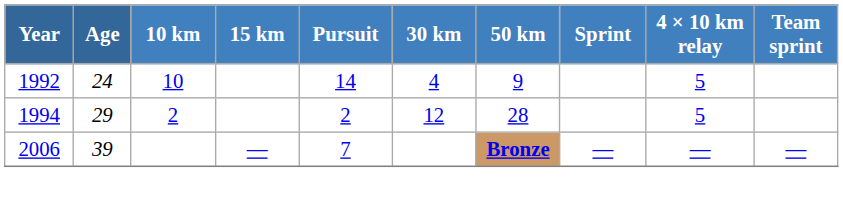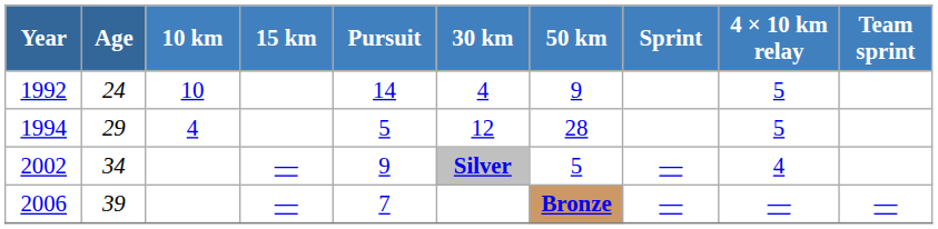 <table class="wikitable" style="font-size:95%; text-align:center; border:grey solid 1px; border-collapse:collapse; background:#ffffff;">
 <tr>
 <th style="background-color:#369; color:white; width:60px;"> Year </th>
 <th style="background-color:#369; color:white; width:40px;"> Age </th>
 <th style="background-color:#4180be; color:white; width:75px;"> 10 km </th>
 <th style="background-color:#4180be; color:white; width:75px;"> 15 km </th>
 <th style="background-color:#4180be; color:white; width:75px;"> Pursuit </th>
 <th style="background-color:#4180be; color:white; width:75px;"> 30 km </th>
 <th style="background-color:#4180be; color:white; width:75px;"> 50 km </th>
 <th style="background-color:#4180be; color:white; width:75px;"> Sprint </th>
 <th style="background-color:#4180be; color:white; width:75px;"> 4 × 10 km <br> relay </th>
 <th style="background-color:#4180be; color:white; width:75px;"> Team <br> sprint </th>
 </tr>
 <tr>
 <td><a href='#'>1992</a></td>
 <td><em>24</em></td>
 <td><a href='#'>10</a></td>
 <td></td>
 <td><a href='#'>14</a></td>
 <td><a href='#'>4</a></td>
 <td><a href='#'>9</a></td>
 <td></td>
 <td><a href='#'>5</a></td>
 <td></td>
 </tr>
 <tr>
 <td><a href='#'>1994</a></td>
 <td><em>29</em></td>
-<td><a href='#'>2</a></td>
+<td><a href='#'>4</a></td>
 <td></td>
-<td><a href='#'>2</a></td>
+<td><a href='#'>5</a></td>
 <td><a href='#'>12</a></td>
 <td><a href='#'>28</a></td>
 <td></td>
 <td><a href='#'>5</a></td>
+<td></td>
+</tr>
+<tr>
+<td><a href='#'>2002</a></td>
+<td><em>34</em></td>
+<td></td>
+<td><a href='#'>—</a></td>
+<td><a href='#'>9</a></td>
+<td style="background:silver;"><a href='#'><strong>Silver</strong></a></td>
+<td><a href='#'>5</a></td>
+<td><a href='#'>—</a></td>
+<td><a href='#'>4</a></td>
 <td></td>
 </tr>
 <tr>
 <td><a href='#'>2006</a></td>
 <td><em>39</em></td>
 <td></td>
 <td><a href='#'>—</a></td>
 <td><a href='#'>7</a></td>
 <td></td>
 <td bgcolor="cc9966"><a href='#'><strong>Bronze</strong></a></td>
 <td><a href='#'>—</a></td>
 <td><a href='#'>—</a></td>
 <td><a href='#'>—</a></td>
 </tr>
 <tr>
 </tr>
 </table>
